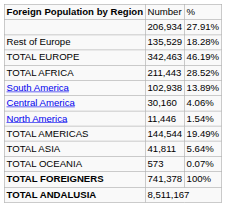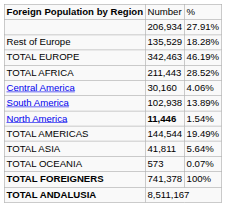 <table class="wikitable">
 <tr>
 <td><strong>Foreign Population by Region</strong></td>
 <td>Number</td>
 <td>%</td>
 </tr>
 <tr>
 <td></td>
 <td>206,934</td>
 <td>27.91%</td>
 </tr>
 <tr>
 <td>Rest of Europe</td>
 <td>135,529</td>
 <td>18.28%</td>
 </tr>
 <tr>
 <td>TOTAL EUROPE</td>
 <td>342,463</td>
 <td>46.19%</td>
 </tr>
 <tr>
 <td>TOTAL AFRICA</td>
 <td>211,443</td>
 <td>28.52%</td>
 </tr>
 <tr>
+<td><a href='#'>Central America</a></td>
+<td>30,160</td>
+<td>4.06%</td>
+</tr>
+<tr>
 <td><a href='#'>South America</a></td>
 <td>102,938</td>
 <td>13.89%</td>
 </tr>
 <tr>
-<td><a href='#'>Central America</a></td>
-<td>30,160</td>
-<td>4.06%</td>
-</tr>
-<tr>
 <td><a href='#'>North America</a></td>
-<td>11,446</td>
+<td><strong>11,446</strong></td>
 <td>1.54%</td>
 </tr>
 <tr>
 <td>TOTAL AMERICAS</td>
 <td>144,544</td>
 <td>19.49%</td>
 </tr>
 <tr>
 <td>TOTAL ASIA</td>
 <td>41,811</td>
 <td>5.64%</td>
 </tr>
 <tr>
 <td>TOTAL OCEANIA</td>
 <td>573</td>
 <td>0.07%</td>
 </tr>
 <tr>
 <td><strong>TOTAL FOREIGNERS</strong></td>
 <td>741,378</td>
 <td>100%</td>
 </tr>
 <tr>
 <td><strong>TOTAL ANDALUSIA</strong></td>
 <td colspan=2>8,511,167</td>
 </tr>
 </table>
